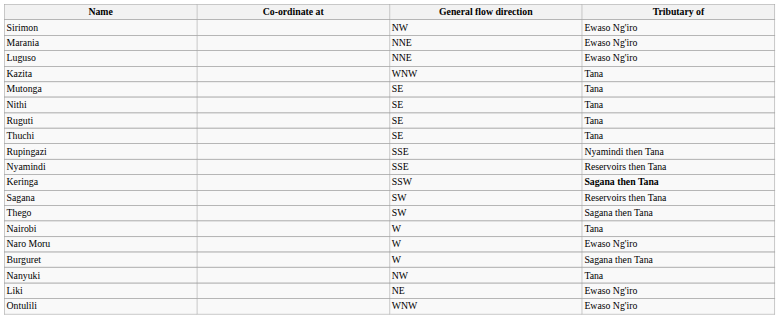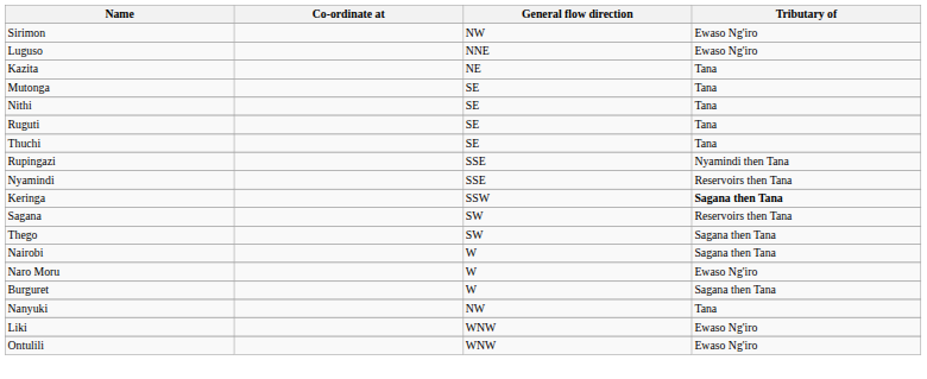 <table width=100% class="wikitable sortable" style="text-align:left;" bgcolor="#ffebad">
 <tr valign="top">
 <th>Name</th>
 <th width="25%">Co-ordinate at </th>
 <th width="25%">General flow direction</th>
 <th width="25%">Tributary of</th>
 </tr>
 <tr>
 </tr>
 <tr valign="top">
 <td>Sirimon</td>
 <td></td>
 <td>NW</td>
 <td>Ewaso Ng'iro</td>
 </tr>
 <tr>
 </tr>
-<tr valign="top">
-<td>Marania</td>
-<td></td>
-<td>NNE</td>
-<td>Ewaso Ng'iro</td>
-</tr>
 <tr>
 </tr>
 <tr valign="top">
 <td>Luguso</td>
 <td></td>
 <td>NNE</td>
 <td>Ewaso Ng'iro</td>
 </tr>
 <tr>
 </tr>
 <tr valign="top">
 <td>Kazita</td>
 <td></td>
-<td>WNW</td>
+<td>NE</td>
 <td>Tana</td>
 </tr>
 <tr>
 </tr>
 <tr valign="top">
 <td>Mutonga</td>
 <td></td>
 <td>SE</td>
 <td>Tana</td>
 </tr>
 <tr>
 </tr>
 <tr valign="top">
 <td>Nithi</td>
 <td></td>
 <td>SE</td>
 <td>Tana</td>
 </tr>
 <tr>
 </tr>
 <tr valign="top">
 <td>Ruguti</td>
 <td></td>
 <td>SE</td>
 <td>Tana</td>
 </tr>
 <tr>
 </tr>
 <tr valign="top">
 <td>Thuchi</td>
 <td></td>
 <td>SE</td>
 <td>Tana</td>
 </tr>
 <tr>
 </tr>
 <tr valign="top">
 <td>Rupingazi</td>
 <td></td>
 <td>SSE</td>
 <td>Nyamindi then Tana</td>
 </tr>
 <tr>
 </tr>
 <tr valign="top">
 <td>Nyamindi</td>
 <td></td>
 <td>SSE</td>
 <td>Reservoirs then Tana</td>
 </tr>
 <tr>
 </tr>
 <tr valign="top">
 <td>Keringa</td>
 <td></td>
 <td>SSW</td>
 <td><strong>Sagana then Tana</strong></td>
 </tr>
 <tr>
 </tr>
 <tr valign="top">
 <td>Sagana</td>
 <td></td>
 <td>SW</td>
 <td>Reservoirs then Tana</td>
 </tr>
 <tr>
 </tr>
 <tr valign="top">
 <td>Thego</td>
 <td></td>
 <td>SW</td>
 <td>Sagana then Tana</td>
 </tr>
 <tr>
 </tr>
 <tr valign="top">
 <td>Nairobi</td>
 <td></td>
 <td>W</td>
-<td>Tana</td>
+<td>Sagana then Tana</td>
 </tr>
 <tr>
 </tr>
 <tr valign="top">
 <td>Naro Moru</td>
 <td></td>
 <td>W</td>
 <td>Ewaso Ng'iro</td>
 </tr>
 <tr>
 </tr>
 <tr valign="top">
 <td>Burguret</td>
 <td></td>
 <td>W</td>
 <td>Sagana then Tana</td>
 </tr>
 <tr>
 </tr>
 <tr valign="top">
 <td>Nanyuki</td>
 <td></td>
 <td>NW</td>
 <td>Tana</td>
 </tr>
 <tr>
 </tr>
 <tr valign="top">
 <td>Liki</td>
 <td></td>
-<td>NE</td>
+<td>WNW</td>
 <td>Ewaso Ng'iro</td>
 </tr>
 <tr>
 </tr>
 <tr valign="top">
 <td>Ontulili</td>
 <td></td>
 <td>WNW</td>
 <td>Ewaso Ng'iro</td>
 </tr>
 </table>
